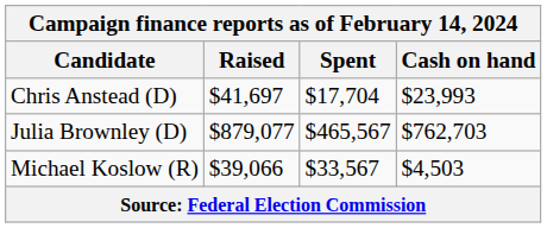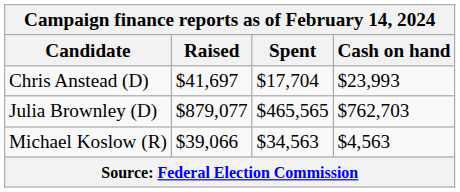 <table class="wikitable sortable">
 <tr>
 <th colspan=4>Campaign finance reports as of February 14, 2024</th>
 </tr>
 <tr style="text-align:center;">
 <th>Candidate</th>
 <th>Raised</th>
 <th>Spent</th>
 <th>Cash on hand</th>
 </tr>
 <tr>
 <td>Chris Anstead (D)</td>
 <td>$41,697</td>
 <td>$17,704</td>
 <td>$23,993</td>
 </tr>
 <tr>
 <td>Julia Brownley (D)</td>
 <td>$879,077</td>
-<td>$465,567</td>
+<td>$465,565</td>
 <td>$762,703</td>
 </tr>
 <tr>
 <td>Michael Koslow (R)</td>
 <td>$39,066</td>
-<td>$33,567</td>
-<td>$4,503</td>
+<td>$34,563</td>
+<td>$4,563</td>
 </tr>
 <tr>
 <th colspan="4"><small>Source: <a href='#'>Federal Election Commission</a></small></th>
 </tr>
 </table>
